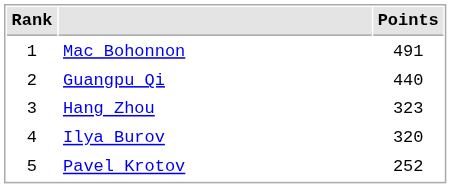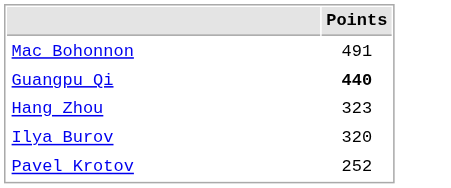 <table cellspacing="1" cellpadding="3" style="border:1px solid #aaa; font-size:86%;">
 <tr style="background:#e4e4e4;">
-<th style="border-bottom:1px solid #aaa; width:10px;">Rank</th>
 <th style="border-bottom:1px solid #aaa; width:200px;"></th>
 <th style="border-bottom:1px solid #aaa; width:20px;">Points</th>
 </tr>
 <tr>
-<td style="text-align:center;">1</td>
 <td> <a href='#'>Mac Bohonnon</a></td>
 <td align=center>491</td>
 </tr>
 <tr>
-<td style="text-align:center;">2</td>
 <td> <a href='#'>Guangpu Qi</a></td>
-<td align=center>440</td>
+<td align=center><strong>440</strong></td>
 </tr>
 <tr>
-<td style="text-align:center;">3</td>
 <td> <a href='#'>Hang Zhou</a></td>
 <td align=center>323</td>
 </tr>
 <tr>
-<td style="text-align:center;">4</td>
 <td> <a href='#'>Ilya Burov</a></td>
 <td align=center>320</td>
 </tr>
 <tr>
-<td style="text-align:center;">5</td>
 <td> <a href='#'>Pavel Krotov</a></td>
 <td align=center>252</td>
 </tr>
 </table>
